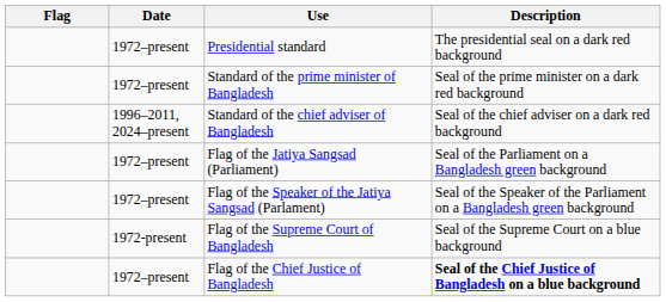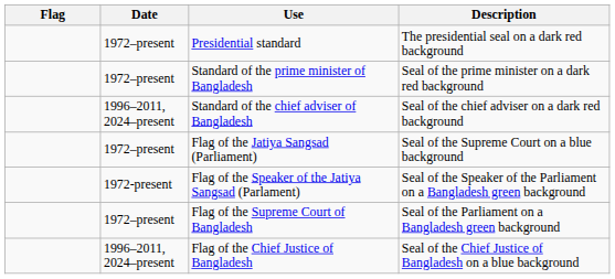 <table class="wikitable">
 <tr style="background:#efefef;">
 <th style="width:110px;">Flag</th>
 <th style="width:100px;">Date</th>
 <th style="width:250px;">Use</th>
 <th style="width:250px;">Description</th>
 </tr>
 <tr>
 <td></td>
 <td>1972–present</td>
 <td><a href='#'>Presidential</a> standard</td>
 <td>The presidential seal on a dark red background</td>
 </tr>
 <tr>
 <td></td>
 <td>1972–present</td>
 <td>Standard of the <a href='#'>prime minister of Bangladesh</a></td>
 <td>Seal of the prime minister on a dark red background</td>
 </tr>
 <tr>
 <td></td>
 <td>1996–2011, 2024–present</td>
 <td>Standard of the <a href='#'>chief adviser of Bangladesh</a></td>
 <td>Seal of the chief adviser on a dark red background</td>
 </tr>
 <tr>
 <td></td>
 <td>1972–present</td>
 <td>Flag of the <a href='#'>Jatiya Sangsad</a> (Parliament)</td>
-<td>Seal of the Parliament on a <a href='#'>Bangladesh green</a> background</td>
+<td>Seal of the  Supreme Court on a blue background</td>
 </tr>
 <tr>
 <td></td>
-<td>1972–present</td>
+<td>1972-present</td>
 <td>Flag of the <a href='#'>Speaker of the Jatiya Sangsad</a> (Parlament)</td>
 <td>Seal of the Speaker of the Parliament on a <a href='#'>Bangladesh green</a> background</td>
 </tr>
 <tr>
 <td></td>
-<td>1972-present</td>
+<td>1972–present</td>
 <td>Flag of the <a href='#'>Supreme Court of Bangladesh</a></td>
-<td>Seal of the  Supreme Court on a blue background</td>
+<td>Seal of the Parliament on a <a href='#'>Bangladesh green</a> background</td>
 </tr>
 <tr>
 <td></td>
-<td>1972–present</td>
+<td>1996–2011, 2024–present</td>
 <td>Flag of the <a href='#'>Chief Justice of Bangladesh</a></td>
-<td><strong>Seal of the <a href='#'>Chief Justice of Bangladesh</a> on a blue background</strong></td>
+<td>Seal of the <a href='#'>Chief Justice of Bangladesh</a> on a blue background</td>
 </tr>
 </table>
